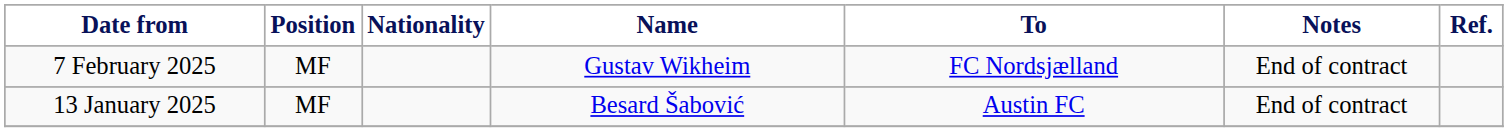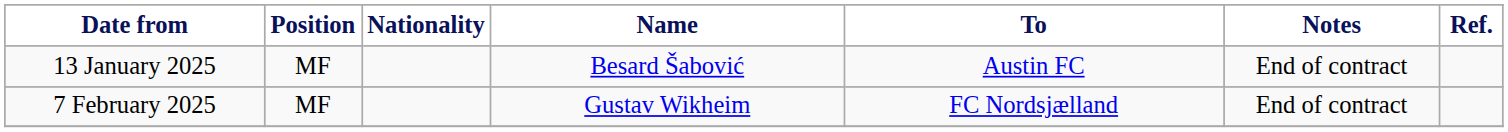 <table class="wikitable" style="text-align:center; font-size:90%; ">
 <tr>
 <th style="background:#FFFFFF; color:#081159; width:145px;">Date from</th>
 <th style="background:#FFFFFF; color:#081159; width:50px;">Position</th>
 <th style="background:#FFFFFF; color:#081159; width:50px;">Nationality</th>
 <th style="background:#FFFFFF; color:#081159; width:200px;">Name</th>
 <th style="background:#FFFFFF; color:#081159; width:215px;">To</th>
 <th style="background:#FFFFFF; color:#081159; width:120px;">Notes</th>
 <th style="background:#FFFFFF; color:#081159; width:30px;">Ref.</th>
 </tr>
 <tr>
+<td>13 January 2025</td>
+<td>MF</td>
+<td></td>
+<td><a href='#'>Besard Šabović</a></td>
+<td> <a href='#'>Austin FC</a></td>
+<td>End of contract</td>
+<td></td>
+</tr>
+<tr>
 <td>7 February 2025</td>
 <td>MF</td>
 <td></td>
 <td><a href='#'>Gustav Wikheim</a></td>
 <td> <a href='#'>FC Nordsjælland</a></td>
 <td>End of contract</td>
 <td></td>
 </tr>
 <tr>
-<td>13 January 2025</td>
-<td>MF</td>
-<td></td>
-<td><a href='#'>Besard Šabović</a></td>
-<td> <a href='#'>Austin FC</a></td>
-<td>End of contract</td>
-<td></td>
-</tr>
-<tr>
 </tr>
 </table>
